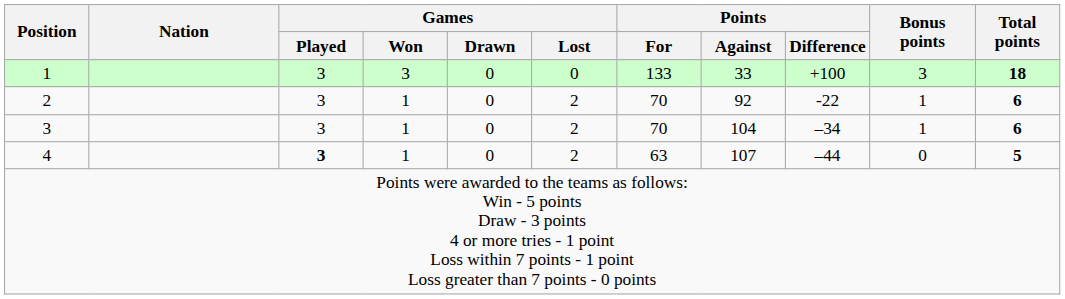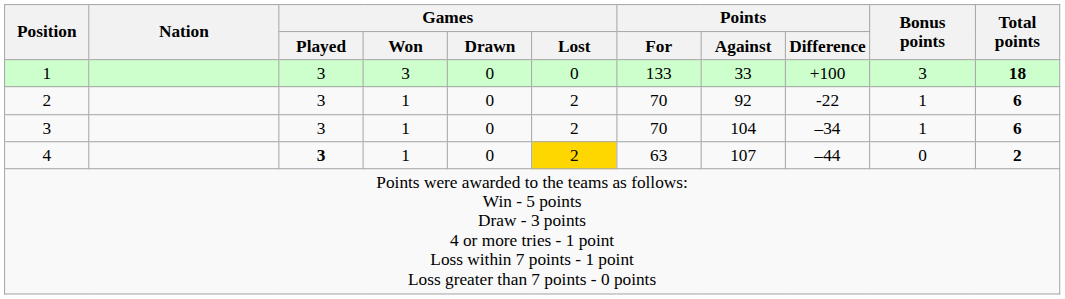 <table class="wikitable" style="text-align:center">
 <tr>
 <th rowspan="2" style="width:8%;">Position</th>
 <th rowspan="2" style="width:18%;">Nation</th>
 <th colspan="4" style="width:32%;">Games</th>
 <th colspan="3" style="width:32%;">Points</th>
 <th rowspan="2" style="width:10%;">Bonus<br>points</th>
 <th rowspan="2" style="width:10%;">Total<br>points</th>
 </tr>
 <tr>
 <th style="width:8%;">Played</th>
 <th style="width:8%;">Won</th>
 <th style="width:8%;">Drawn</th>
 <th style="width:8%;">Lost</th>
 <th style="width:8%;">For</th>
 <th style="width:8%;">Against</th>
 <th style="width:8%;">Difference</th>
 </tr>
 <tr bgcolor="#ccffcc">
 <td>1</td>
 <td align="left"></td>
 <td>3</td>
 <td>3</td>
 <td>0</td>
 <td>0</td>
 <td>133</td>
 <td>33</td>
 <td>+100</td>
 <td>3</td>
 <td><strong>18</strong></td>
 </tr>
 <tr>
 <td>2</td>
 <td align="left"></td>
 <td>3</td>
 <td>1</td>
 <td>0</td>
 <td>2</td>
 <td>70</td>
 <td>92</td>
 <td>-22</td>
 <td>1</td>
 <td><strong>6</strong></td>
 </tr>
 <tr>
 <td>3</td>
 <td align="left"></td>
 <td>3</td>
 <td>1</td>
 <td>0</td>
 <td>2</td>
 <td>70</td>
 <td>104</td>
 <td>–34</td>
 <td>1</td>
 <td><strong>6</strong></td>
 </tr>
 <tr>
 <td>4</td>
 <td align="left"></td>
 <td><strong>3</strong></td>
 <td>1</td>
 <td>0</td>
-<td>2</td>
+<td style="background: gold;">2</td>
 <td>63</td>
 <td>107</td>
 <td>–44</td>
 <td>0</td>
-<td><strong>5</strong></td>
+<td><strong>2</strong></td>
 </tr>
 <tr>
 <td colspan="100%" style="text-align:center;">Points were awarded to the teams as follows:<br>Win - 5 points<br>Draw - 3 points<br> 4 or more tries - 1 point<br> Loss within 7 points - 1 point<br>Loss greater than 7 points - 0 points</td>
 </tr>
 </table>
